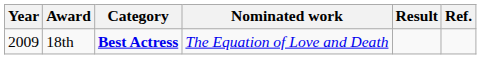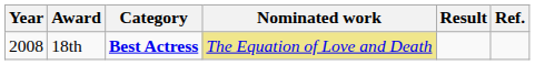 <table class="wikitable">
 <tr>
 <th>Year</th>
 <th>Award</th>
 <th>Category</th>
 <th>Nominated work</th>
 <th>Result</th>
 <th>Ref.</th>
 </tr>
 <tr>
-<td>2009</td>
+<td>2008</td>
 <td>18th</td>
 <td><strong><a href='#'>Best Actress</a></strong></td>
-<td><em><a href='#'>The Equation of Love and Death</a></em></td>
+<td style="background: khaki;"><em><a href='#'>The Equation of Love and Death</a></em></td>
 <td></td>
 <td></td>
 </tr>
 </table>
